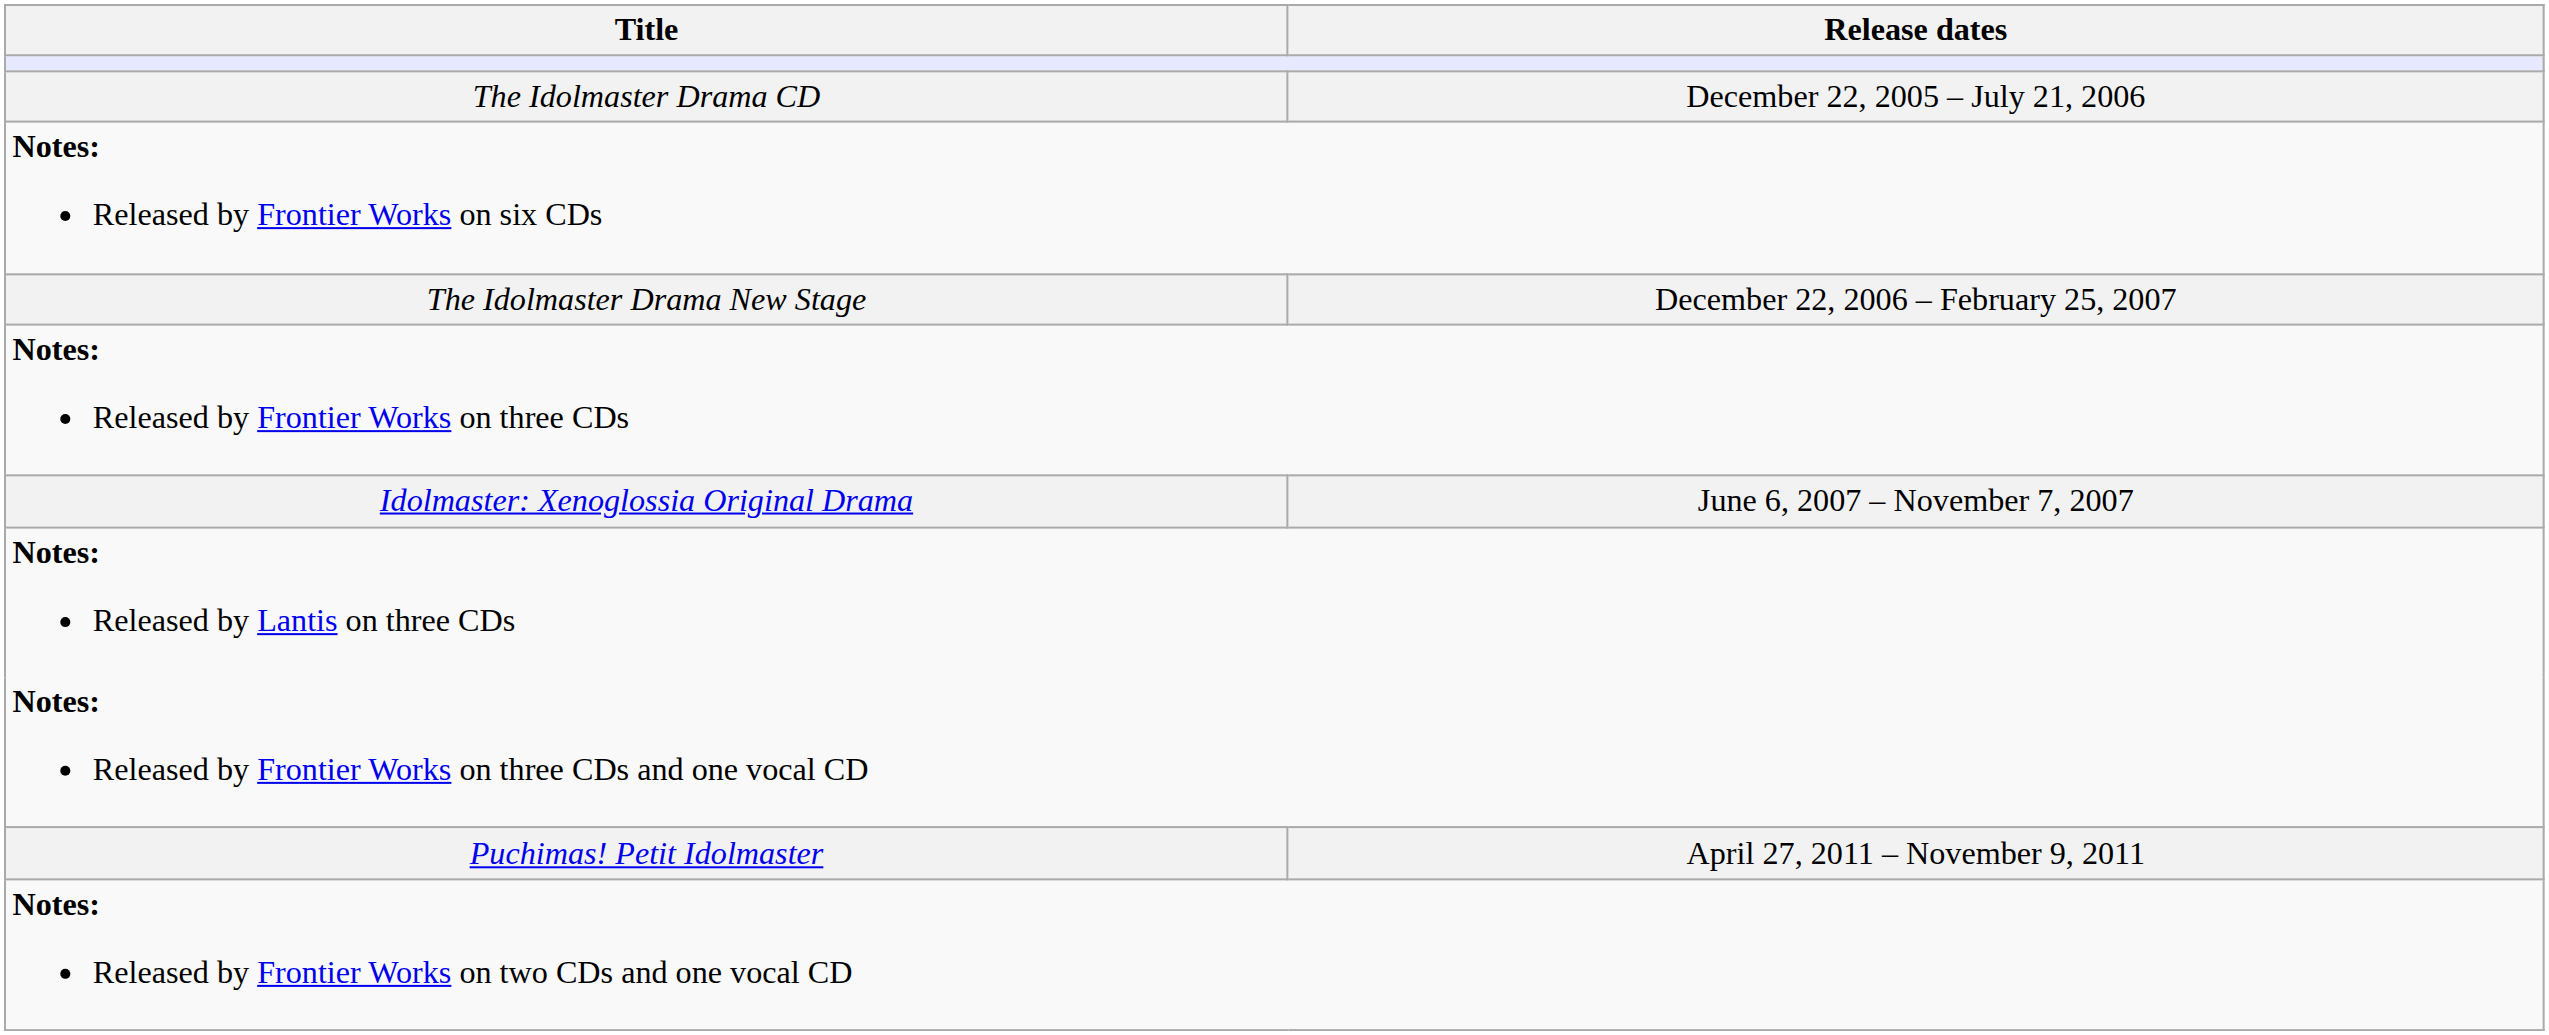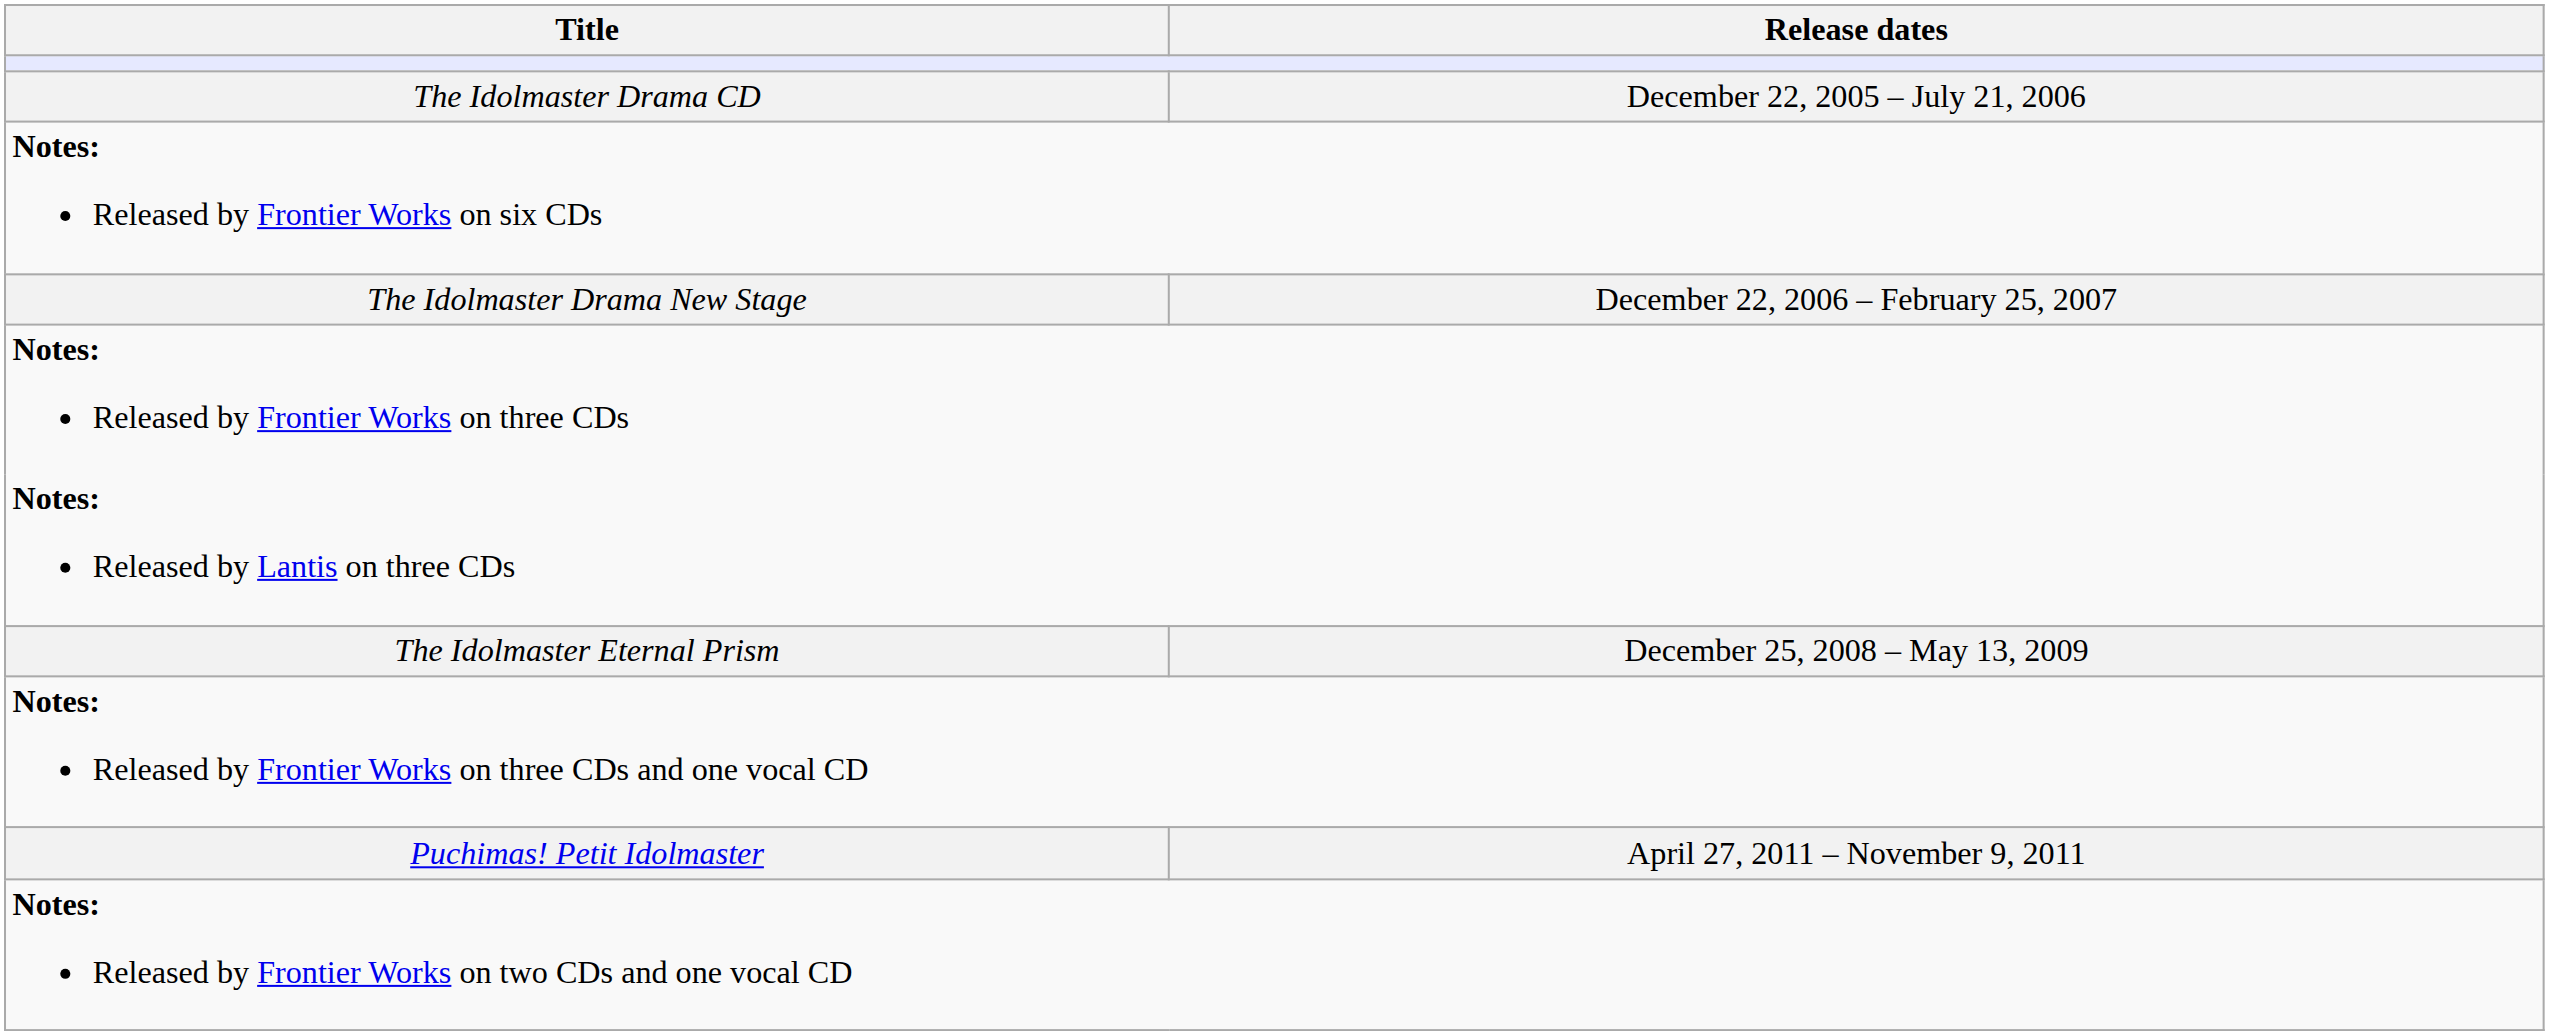 <table class="wikitable" width="100%">
 <tr style="text-align: center;">
 <th>Title</th>
 <th>Release dates</th>
 </tr>
 <tr>
 <td colspan="2" bgcolor="#e6e9ff"></td>
 </tr>
 <tr bgcolor="#F2F2F2" align="center">
 <td><em>The Idolmaster Drama CD</em></td>
 <td>December 22, 2005 – July 21, 2006</td>
 </tr>
 <tr>
 <td colspan="2" style="border: none; vertical-align: top;"><strong>Notes:</strong><br><ul><li>Released by <a href='#'>Frontier Works</a> on six CDs</li></ul></td>
 </tr>
 <tr bgcolor="#F2F2F2" align="center">
 <td><em>The Idolmaster Drama New Stage</em></td>
 <td>December 22, 2006 – February 25, 2007</td>
 </tr>
 <tr>
 <td colspan="2" style="border: none; vertical-align: top;"><strong>Notes:</strong><br><ul><li>Released by <a href='#'>Frontier Works</a> on three CDs</li></ul></td>
 </tr>
-<tr bgcolor="#F2F2F2" align="center">
-<td><em><a href='#'>Idolmaster: Xenoglossia Original Drama</a></em></td>
-<td>June 6, 2007 – November 7, 2007</td>
-</tr>
 <tr>
 <td colspan="2" style="border: none; vertical-align: top;"><strong>Notes:</strong><br><ul><li>Released by <a href='#'>Lantis</a> on three CDs</li></ul></td>
+</tr>
+<tr bgcolor="#F2F2F2" align="center">
+<td><em>The Idolmaster Eternal Prism</em></td>
+<td>December 25, 2008 – May 13, 2009</td>
 </tr>
 <tr>
 <td colspan="2" style="border: none; vertical-align: top;"><strong>Notes:</strong><br><ul><li>Released by <a href='#'>Frontier Works</a> on three CDs and one vocal CD</li></ul></td>
 </tr>
 <tr bgcolor="#F2F2F2" align="center">
 <td><em><a href='#'>Puchimas! Petit Idolmaster</a></em></td>
 <td>April 27, 2011 – November 9, 2011</td>
 </tr>
 <tr>
 <td colspan="2" style="border: none; vertical-align: top;"><strong>Notes:</strong><br><ul><li>Released by <a href='#'>Frontier Works</a> on two CDs and one vocal CD</li></ul></td>
 </tr>
 </table>
